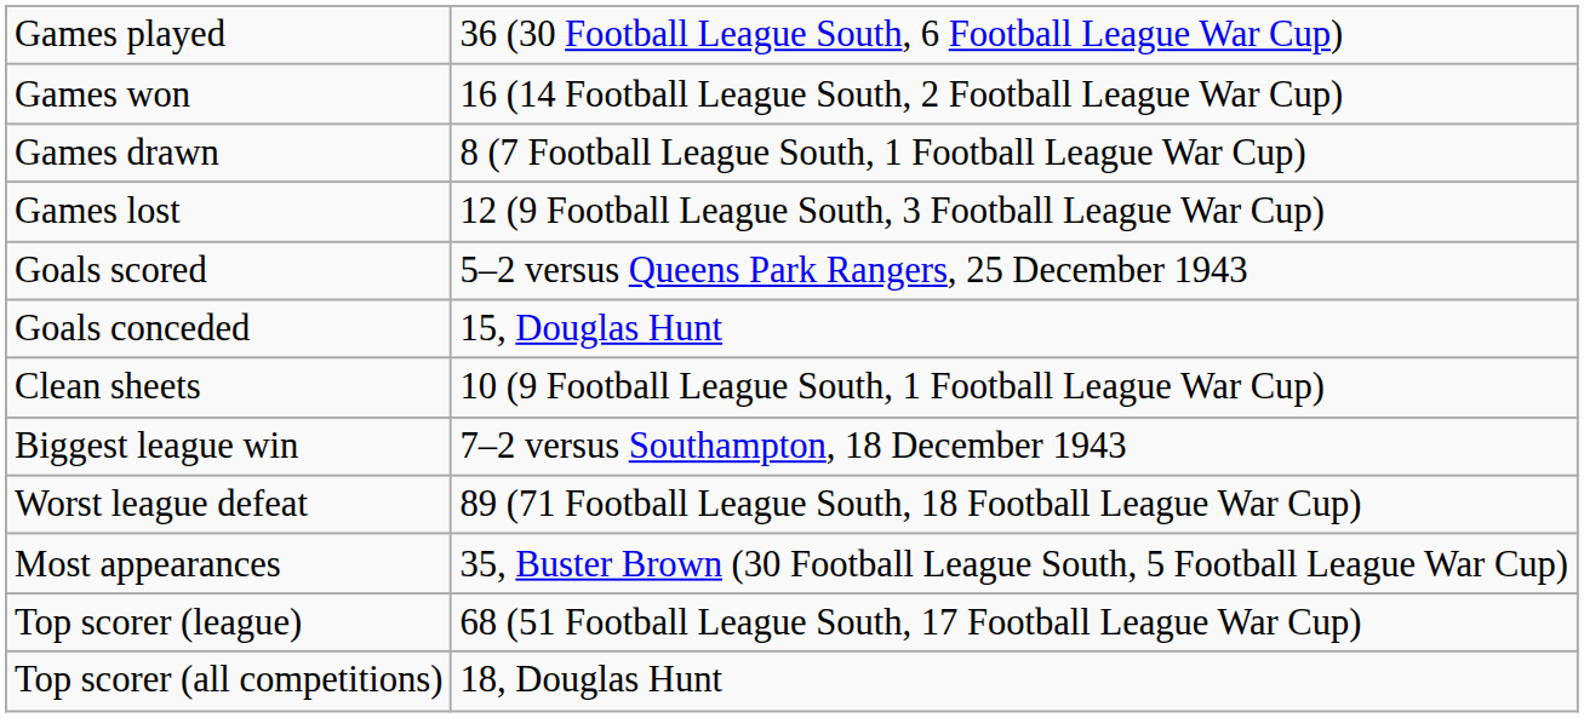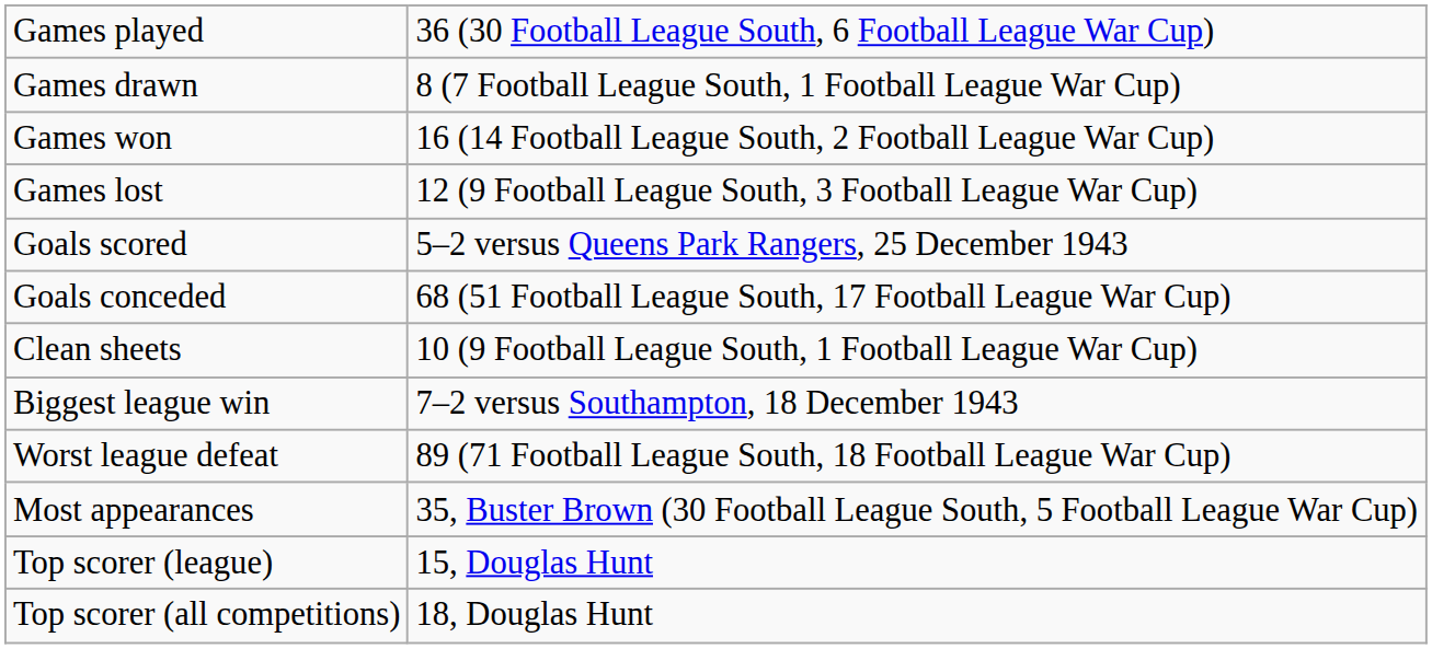 <table class="wikitable">
 <tr>
 <td>Games played</td>
 <td>36 (30 <a href='#'>Football League South</a>, 6 <a href='#'>Football League War Cup</a>)</td>
 </tr>
 <tr>
+<td>Games drawn</td>
+<td>8 (7 Football League South, 1 Football League War Cup)</td>
+</tr>
+<tr>
 <td>Games won</td>
 <td>16 (14 Football League South, 2 Football League War Cup)</td>
-</tr>
-<tr>
-<td>Games drawn</td>
-<td>8 (7 Football League South, 1 Football League War Cup)</td>
 </tr>
 <tr>
 <td>Games lost</td>
 <td>12 (9 Football League South, 3 Football League War Cup)</td>
 </tr>
 <tr>
 <td>Goals scored</td>
 <td>5–2 versus <a href='#'>Queens Park Rangers</a>, 25 December 1943</td>
 </tr>
 <tr>
 <td>Goals conceded</td>
-<td>15, <a href='#'>Douglas Hunt</a></td>
+<td>68 (51 Football League South, 17 Football League War Cup)</td>
 </tr>
 <tr>
 <td>Clean sheets</td>
 <td>10 (9 Football League South, 1 Football League War Cup)</td>
 </tr>
 <tr>
 <td>Biggest league win</td>
 <td>7–2 versus <a href='#'>Southampton</a>, 18 December 1943</td>
 </tr>
 <tr>
 <td>Worst league defeat</td>
 <td>89 (71 Football League South, 18 Football League War Cup)</td>
 </tr>
 <tr>
 <td>Most appearances</td>
 <td>35, <a href='#'>Buster Brown</a> (30 Football League South, 5 Football League War Cup)</td>
 </tr>
 <tr>
 <td>Top scorer (league)</td>
-<td>68 (51 Football League South, 17 Football League War Cup)</td>
+<td>15, <a href='#'>Douglas Hunt</a></td>
 </tr>
 <tr>
 <td>Top scorer (all competitions)</td>
 <td>18, Douglas Hunt</td>
 </tr>
 </table>
